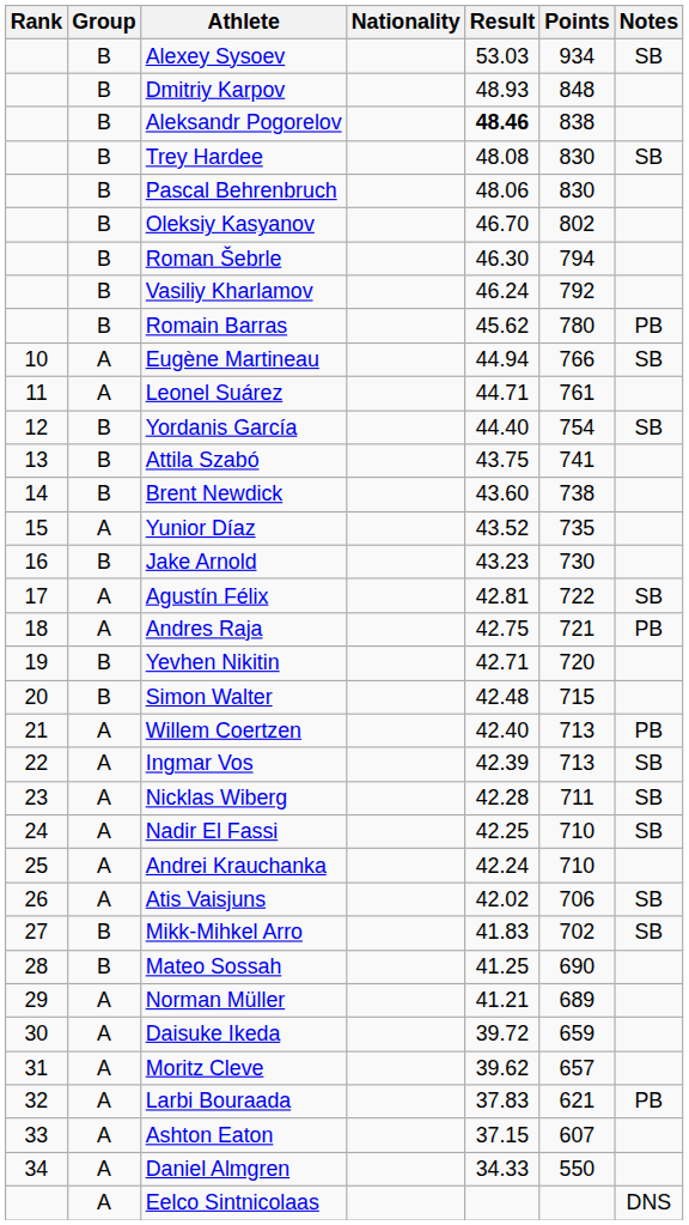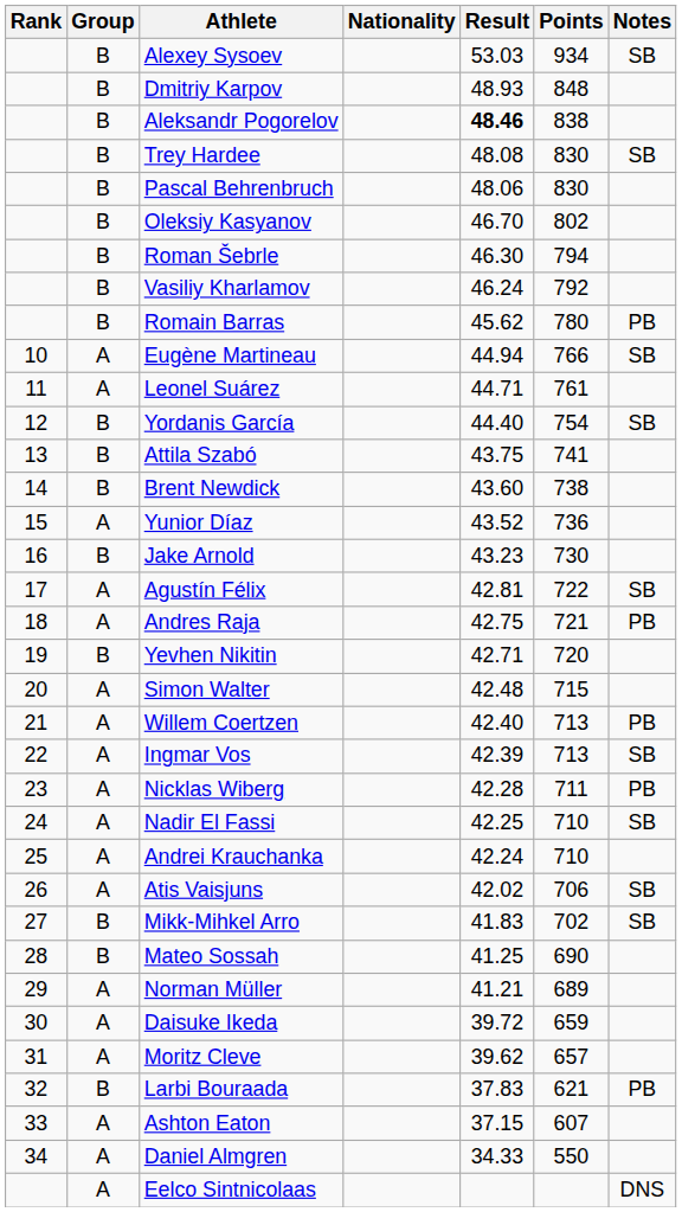 <table class="wikitable sortable" style="text-align:center">
 <tr>
 <th>Rank</th>
 <th>Group</th>
 <th>Athlete</th>
 <th>Nationality</th>
 <th>Result</th>
 <th>Points</th>
 <th>Notes</th>
 </tr>
 <tr>
 <td></td>
 <td>B</td>
 <td align=left><a href='#'>Alexey Sysoev</a></td>
 <td align=left></td>
 <td>53.03</td>
 <td>934</td>
 <td>SB</td>
 </tr>
 <tr>
 <td></td>
 <td>B</td>
 <td align=left><a href='#'>Dmitriy Karpov</a></td>
 <td align=left></td>
 <td>48.93</td>
 <td>848</td>
 <td></td>
 </tr>
 <tr>
 <td></td>
 <td>B</td>
 <td align=left><a href='#'>Aleksandr Pogorelov</a></td>
 <td align=left></td>
 <td><strong>48.46</strong></td>
 <td>838</td>
 <td></td>
 </tr>
 <tr>
 <td></td>
 <td>B</td>
 <td align=left><a href='#'>Trey Hardee</a></td>
 <td align=left></td>
 <td>48.08</td>
 <td>830</td>
 <td>SB</td>
 </tr>
 <tr>
 <td></td>
 <td>B</td>
 <td align=left><a href='#'>Pascal Behrenbruch</a></td>
 <td align=left></td>
 <td>48.06</td>
 <td>830</td>
 <td></td>
 </tr>
 <tr>
 <td></td>
 <td>B</td>
 <td align=left><a href='#'>Oleksiy Kasyanov</a></td>
 <td align=left></td>
 <td>46.70</td>
 <td>802</td>
 <td></td>
 </tr>
 <tr>
 <td></td>
 <td>B</td>
 <td align=left><a href='#'>Roman Šebrle</a></td>
 <td align=left></td>
 <td>46.30</td>
 <td>794</td>
 <td></td>
 </tr>
 <tr>
 <td></td>
 <td>B</td>
 <td align=left><a href='#'>Vasiliy Kharlamov</a></td>
 <td align=left></td>
 <td>46.24</td>
 <td>792</td>
 <td></td>
 </tr>
 <tr>
 <td></td>
 <td>B</td>
 <td align=left><a href='#'>Romain Barras</a></td>
 <td align=left></td>
 <td>45.62</td>
 <td>780</td>
 <td>PB</td>
 </tr>
 <tr>
 <td>10</td>
 <td>A</td>
 <td align=left><a href='#'>Eugène Martineau</a></td>
 <td align=left></td>
 <td>44.94</td>
 <td>766</td>
 <td>SB</td>
 </tr>
 <tr>
 <td>11</td>
 <td>A</td>
 <td align=left><a href='#'>Leonel Suárez</a></td>
 <td align=left></td>
 <td>44.71</td>
 <td>761</td>
 <td></td>
 </tr>
 <tr>
 <td>12</td>
 <td>B</td>
 <td align=left><a href='#'>Yordanis García</a></td>
 <td align=left></td>
 <td>44.40</td>
 <td>754</td>
 <td>SB</td>
 </tr>
 <tr>
 <td>13</td>
 <td>B</td>
 <td align=left><a href='#'>Attila Szabó</a></td>
 <td align=left></td>
 <td>43.75</td>
 <td>741</td>
 <td></td>
 </tr>
 <tr>
 <td>14</td>
 <td>B</td>
 <td align=left><a href='#'>Brent Newdick</a></td>
 <td align=left></td>
 <td>43.60</td>
 <td>738</td>
 <td></td>
 </tr>
 <tr>
 <td>15</td>
 <td>A</td>
 <td align=left><a href='#'>Yunior Díaz</a></td>
 <td align=left></td>
 <td>43.52</td>
-<td>735</td>
+<td>736</td>
 <td></td>
 </tr>
 <tr>
 <td>16</td>
 <td>B</td>
 <td align=left><a href='#'>Jake Arnold</a></td>
 <td align=left></td>
 <td>43.23</td>
 <td>730</td>
 <td></td>
 </tr>
 <tr>
 <td>17</td>
 <td>A</td>
 <td align=left><a href='#'>Agustín Félix</a></td>
 <td align=left></td>
 <td>42.81</td>
 <td>722</td>
 <td>SB</td>
 </tr>
 <tr>
 <td>18</td>
 <td>A</td>
 <td align=left><a href='#'>Andres Raja</a></td>
 <td align=left></td>
 <td>42.75</td>
 <td>721</td>
 <td>PB</td>
 </tr>
 <tr>
 <td>19</td>
 <td>B</td>
 <td align=left><a href='#'>Yevhen Nikitin</a></td>
 <td align=left></td>
 <td>42.71</td>
 <td>720</td>
 <td></td>
 </tr>
 <tr>
 <td>20</td>
-<td>B</td>
+<td>A</td>
 <td align=left><a href='#'>Simon Walter</a></td>
 <td align=left></td>
 <td>42.48</td>
 <td>715</td>
 <td></td>
 </tr>
 <tr>
 <td>21</td>
 <td>A</td>
 <td align=left><a href='#'>Willem Coertzen</a></td>
 <td align=left></td>
 <td>42.40</td>
 <td>713</td>
 <td>PB</td>
 </tr>
 <tr>
 <td>22</td>
 <td>A</td>
 <td align=left><a href='#'>Ingmar Vos</a></td>
 <td align=left></td>
 <td>42.39</td>
 <td>713</td>
 <td>SB</td>
 </tr>
 <tr>
 <td>23</td>
 <td>A</td>
 <td align=left><a href='#'>Nicklas Wiberg</a></td>
 <td align=left></td>
 <td>42.28</td>
 <td>711</td>
-<td>SB</td>
+<td>PB</td>
 </tr>
 <tr>
 <td>24</td>
 <td>A</td>
 <td align=left><a href='#'>Nadir El Fassi</a></td>
 <td align=left></td>
 <td>42.25</td>
 <td>710</td>
 <td>SB</td>
 </tr>
 <tr>
 <td>25</td>
 <td>A</td>
 <td align=left><a href='#'>Andrei Krauchanka</a></td>
 <td align=left></td>
 <td>42.24</td>
 <td>710</td>
 <td></td>
 </tr>
 <tr>
 <td>26</td>
 <td>A</td>
 <td align=left><a href='#'>Atis Vaisjuns</a></td>
 <td align=left></td>
 <td>42.02</td>
 <td>706</td>
 <td>SB</td>
 </tr>
 <tr>
 <td>27</td>
 <td>B</td>
 <td align=left><a href='#'>Mikk-Mihkel Arro</a></td>
 <td align=left></td>
 <td>41.83</td>
 <td>702</td>
 <td>SB</td>
 </tr>
 <tr>
 <td>28</td>
 <td>B</td>
 <td align=left><a href='#'>Mateo Sossah</a></td>
 <td align=left></td>
 <td>41.25</td>
 <td>690</td>
 <td></td>
 </tr>
 <tr>
 <td>29</td>
 <td>A</td>
 <td align=left><a href='#'>Norman Müller</a></td>
 <td align=left></td>
 <td>41.21</td>
 <td>689</td>
 <td></td>
 </tr>
 <tr>
 <td>30</td>
 <td>A</td>
 <td align=left><a href='#'>Daisuke Ikeda</a></td>
 <td align=left></td>
 <td>39.72</td>
 <td>659</td>
 <td></td>
 </tr>
 <tr>
 <td>31</td>
 <td>A</td>
 <td align=left><a href='#'>Moritz Cleve</a></td>
 <td align=left></td>
 <td>39.62</td>
 <td>657</td>
 <td></td>
 </tr>
 <tr>
 <td>32</td>
-<td>A</td>
+<td>B</td>
 <td align=left><a href='#'>Larbi Bouraada</a></td>
 <td align=left></td>
 <td>37.83</td>
 <td>621</td>
 <td>PB</td>
 </tr>
 <tr>
 <td>33</td>
 <td>A</td>
 <td align=left><a href='#'>Ashton Eaton</a></td>
 <td align=left></td>
 <td>37.15</td>
 <td>607</td>
 <td></td>
 </tr>
 <tr>
 <td>34</td>
 <td>A</td>
 <td align=left><a href='#'>Daniel Almgren</a></td>
 <td align=left></td>
 <td>34.33</td>
 <td>550</td>
 <td></td>
 </tr>
 <tr>
 <td></td>
 <td>A</td>
 <td align=left><a href='#'>Eelco Sintnicolaas</a></td>
 <td align=left></td>
 <td></td>
 <td></td>
 <td>DNS</td>
 </tr>
 </table>
